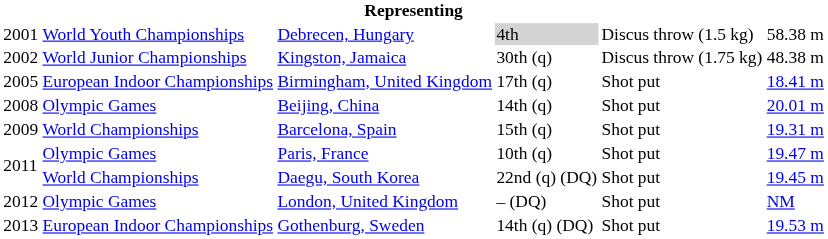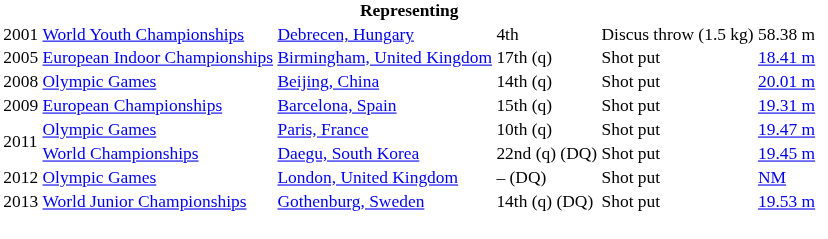 <table>
 <tr>
 <th colspan="6">Representing </th>
 </tr>
 <tr>
 <td>2001</td>
 <td><a href='#'>World Youth Championships</a></td>
 <td><a href='#'>Debrecen, Hungary</a></td>
-<td style="background: lightgrey;">4th</td>
+<td>4th</td>
 <td>Discus throw (1.5 kg)</td>
 <td>58.38 m</td>
-</tr>
-<tr>
-<td>2002</td>
-<td><a href='#'>World Junior Championships</a></td>
-<td><a href='#'>Kingston, Jamaica</a></td>
-<td>30th (q)</td>
-<td>Discus throw (1.75 kg)</td>
-<td>48.38 m</td>
 </tr>
 <tr>
 <td>2005</td>
 <td><a href='#'>European Indoor Championships</a></td>
 <td><a href='#'>Birmingham, United Kingdom</a></td>
 <td>17th (q)</td>
 <td>Shot put</td>
 <td><a href='#'>18.41 m</a></td>
 </tr>
 <tr>
 <td>2008</td>
 <td><a href='#'>Olympic Games</a></td>
 <td><a href='#'>Beijing, China</a></td>
 <td>14th (q)</td>
 <td>Shot put</td>
 <td><a href='#'>20.01 m</a></td>
 </tr>
 <tr>
 <td>2009</td>
-<td><a href='#'>World Championships</a></td>
+<td><a href='#'>European Championships</a></td>
 <td><a href='#'>Barcelona, Spain</a></td>
 <td>15th (q)</td>
 <td>Shot put</td>
 <td><a href='#'>19.31 m</a></td>
 </tr>
 <tr>
 <td rowspan=2>2011</td>
 <td><a href='#'>Olympic Games</a></td>
 <td><a href='#'>Paris, France</a></td>
 <td>10th (q)</td>
 <td>Shot put</td>
 <td><a href='#'>19.47 m</a></td>
 </tr>
 <tr>
 <td><a href='#'>World Championships</a></td>
 <td><a href='#'>Daegu, South Korea</a></td>
 <td>22nd (q) (DQ)</td>
 <td>Shot put</td>
 <td><a href='#'>19.45 m</a></td>
 </tr>
 <tr>
 <td>2012</td>
 <td><a href='#'>Olympic Games</a></td>
 <td><a href='#'>London, United Kingdom</a></td>
 <td>– (DQ)</td>
 <td>Shot put</td>
 <td><a href='#'>NM</a></td>
 </tr>
 <tr>
 <td>2013</td>
-<td><a href='#'>European Indoor Championships</a></td>
+<td><a href='#'>World Junior Championships</a></td>
 <td><a href='#'>Gothenburg, Sweden</a></td>
 <td>14th (q) (DQ)</td>
 <td>Shot put</td>
 <td><a href='#'>19.53 m</a></td>
 </tr>
 </table>
